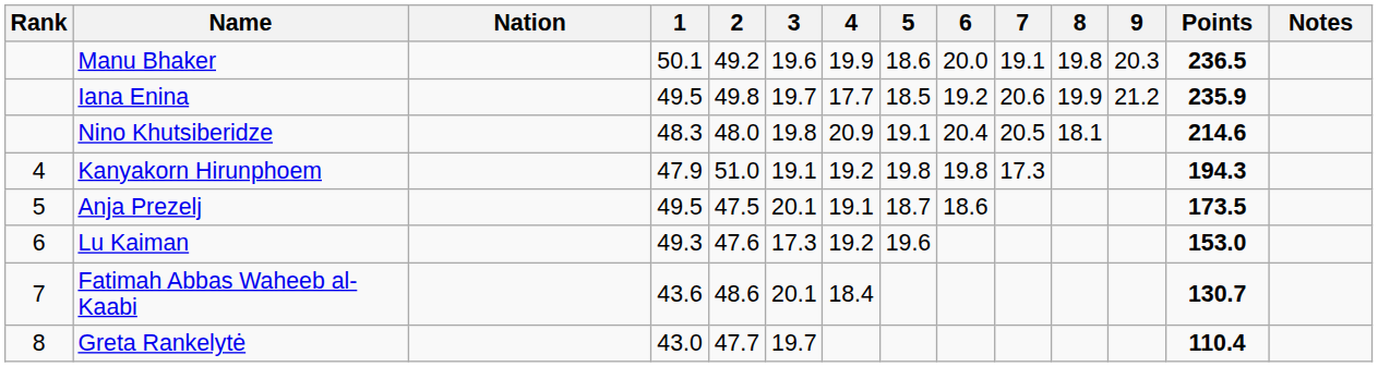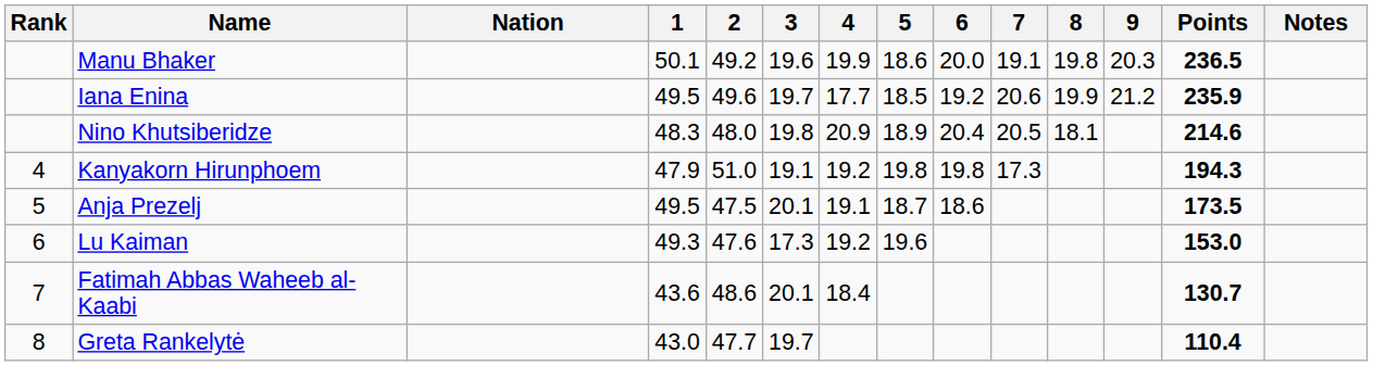 <table class="wikitable" style="text-align:center;">
 <tr>
 <th>Rank</th>
 <th style="width:14em;">Name</th>
 <th style="width:10em;">Nation</th>
 <th style="width:2em;">1</th>
 <th style="width:2em;">2</th>
 <th style="width:2em;">3</th>
 <th style="width:2em;">4</th>
 <th style="width:2em;">5</th>
 <th style="width:2em;">6</th>
 <th style="width:2em;">7</th>
 <th style="width:2em;">8</th>
 <th style="width:2em;">9</th>
 <th style="width:4em;">Points</th>
 <th style="width:4em;">Notes</th>
 </tr>
 <tr>
 <td></td>
 <td align=left><a href='#'>Manu Bhaker</a></td>
 <td align=left></td>
 <td>50.1</td>
 <td>49.2</td>
 <td>19.6</td>
 <td>19.9</td>
 <td>18.6</td>
 <td>20.0</td>
 <td>19.1</td>
 <td>19.8</td>
 <td>20.3</td>
 <td><strong>236.5</strong></td>
 <td></td>
 </tr>
 <tr>
 <td></td>
 <td align=left><a href='#'>Iana Enina</a></td>
 <td align=left></td>
 <td>49.5</td>
-<td>49.8</td>
+<td>49.6</td>
 <td>19.7</td>
 <td>17.7</td>
 <td>18.5</td>
 <td>19.2</td>
 <td>20.6</td>
 <td>19.9</td>
 <td>21.2</td>
 <td><strong>235.9</strong></td>
 <td></td>
 </tr>
 <tr>
 <td></td>
 <td align=left><a href='#'>Nino Khutsiberidze</a></td>
 <td align=left></td>
 <td>48.3</td>
 <td>48.0</td>
 <td>19.8</td>
 <td>20.9</td>
-<td>19.1</td>
+<td>18.9</td>
 <td>20.4</td>
 <td>20.5</td>
 <td>18.1</td>
 <td></td>
 <td><strong>214.6</strong></td>
 <td></td>
 </tr>
 <tr>
 <td>4</td>
 <td align=left><a href='#'>Kanyakorn Hirunphoem</a></td>
 <td align=left></td>
 <td>47.9</td>
 <td>51.0</td>
 <td>19.1</td>
 <td>19.2</td>
 <td>19.8</td>
 <td>19.8</td>
 <td>17.3</td>
 <td></td>
 <td></td>
 <td><strong>194.3</strong></td>
 <td></td>
 </tr>
 <tr>
 <td>5</td>
 <td align=left><a href='#'>Anja Prezelj</a></td>
 <td align=left></td>
 <td>49.5</td>
 <td>47.5</td>
 <td>20.1</td>
 <td>19.1</td>
 <td>18.7</td>
 <td>18.6</td>
 <td></td>
 <td></td>
 <td></td>
 <td><strong>173.5</strong></td>
 <td></td>
 </tr>
 <tr>
 <td>6</td>
 <td align=left><a href='#'>Lu Kaiman</a></td>
 <td align=left></td>
 <td>49.3</td>
 <td>47.6</td>
 <td>17.3</td>
 <td>19.2</td>
 <td>19.6</td>
 <td></td>
 <td></td>
 <td></td>
 <td></td>
 <td><strong>153.0</strong></td>
 <td></td>
 </tr>
 <tr>
 <td>7</td>
 <td align=left><a href='#'>Fatimah Abbas Waheeb al-Kaabi</a></td>
 <td align=left></td>
 <td>43.6</td>
 <td>48.6</td>
 <td>20.1</td>
 <td>18.4</td>
 <td></td>
 <td></td>
 <td></td>
 <td></td>
 <td></td>
 <td><strong>130.7</strong></td>
 <td></td>
 </tr>
 <tr>
 <td>8</td>
 <td align=left><a href='#'>Greta Rankelytė</a></td>
 <td align=left></td>
 <td>43.0</td>
 <td>47.7</td>
 <td>19.7</td>
 <td></td>
 <td></td>
 <td></td>
 <td></td>
 <td></td>
 <td></td>
 <td><strong>110.4</strong></td>
 <td></td>
 </tr>
 </table>
